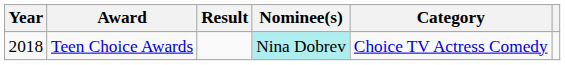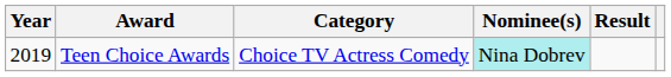 <table class="wikitable">
 <tr>
 <th>Year</th>
 <th>Award</th>
+<th>Category</th>
+<th>Nominee(s)</th>
 <th>Result</th>
-<th>Nominee(s)</th>
-<th>Category</th>
 <th scope="col" class="unsortable"></th>
 </tr>
 <tr>
-<td>2018</td>
+<td>2019</td>
 <td><a href='#'>Teen Choice Awards</a></td>
+<td><a href='#'>Choice TV Actress Comedy</a></td>
+<td style="background: paleturquoise;">Nina Dobrev</td>
 <td></td>
-<td style="background: paleturquoise;">Nina Dobrev</td>
-<td><a href='#'>Choice TV Actress Comedy</a></td>
 <td style="text-align:center;"></td>
 </tr>
 </table>
